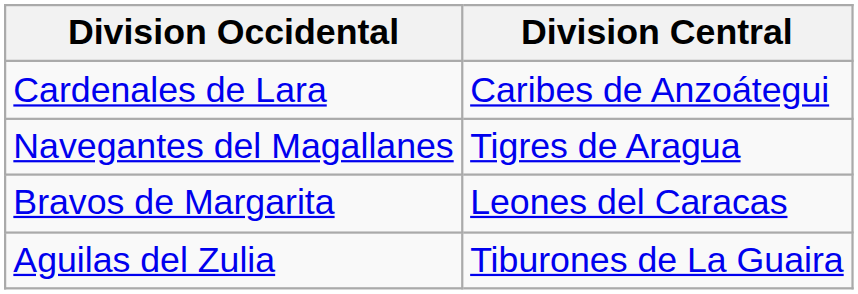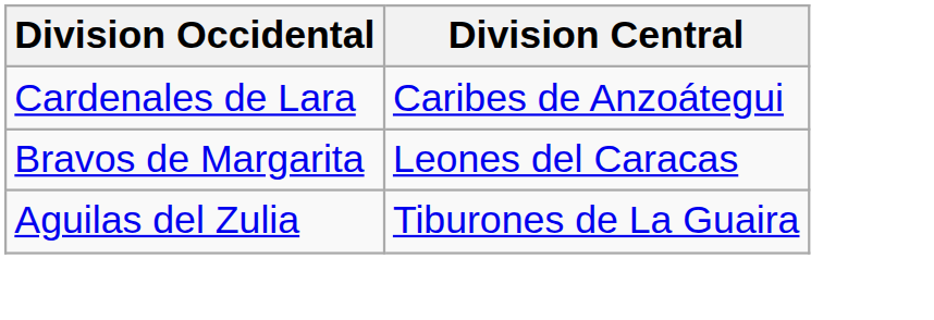 <table class="wikitable">
 <tr>
 <th>Division Occidental</th>
 <th>Division Central</th>
 </tr>
 <tr>
 <td><a href='#'>Cardenales de Lara</a></td>
 <td><a href='#'>Caribes de Anzoátegui</a></td>
 </tr>
 <tr>
-<td><a href='#'>Navegantes del Magallanes</a></td>
-<td><a href='#'>Tigres de Aragua</a></td>
-</tr>
-<tr>
 <td><a href='#'>Bravos de Margarita</a></td>
 <td><a href='#'>Leones del Caracas</a></td>
 </tr>
 <tr>
 <td><a href='#'>Aguilas del Zulia</a></td>
 <td><a href='#'>Tiburones de La Guaira</a></td>
 </tr>
 </table>
